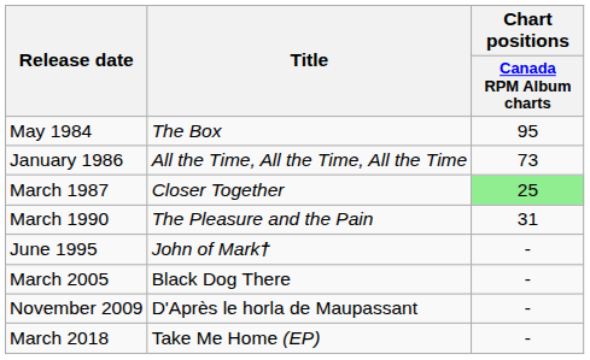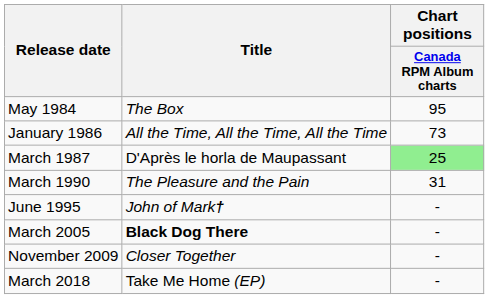 <table class="wikitable">
 <tr>
 <th rowspan="2">Release date</th>
 <th rowspan="2">Title</th>
 <th colspan="1">Chart positions</th>
 </tr>
 <tr style="font-size:smaller;">
 <th width="90"><a href='#'>Canada</a><br>RPM Album charts</th>
 </tr>
 <tr>
 <td>May 1984</td>
 <td><em>The Box</em></td>
 <td align="center">95</td>
 </tr>
 <tr>
 <td>January 1986</td>
 <td><em>All the Time, All the Time, All the Time</em></td>
 <td align="center">73</td>
 </tr>
 <tr>
 <td>March 1987</td>
-<td><em>Closer Together</em></td>
+<td></em>D'Après le horla de Maupassant<em></td>
 <td align="center" style="background: lightgreen;">25</td>
 </tr>
 <tr>
 <td>March 1990</td>
 <td><em>The Pleasure and the Pain</em></td>
 <td align="center">31</td>
 </tr>
 <tr>
 <td>June 1995</td>
 <td><em>John of Mark<strong><em>†<strong></td>
 <td align="center">-</td>
 </tr>
 <tr>
 <td>March 2005</td>
-<td></em>Black Dog There<em></td>
+<td><strong></em>Black Dog There<em></strong></td>
 <td align="center">-</td>
 </tr>
 <tr>
 <td>November 2009</td>
-<td></em>D'Après le horla de Maupassant<em></td>
+<td><em>Closer Together</em></td>
 <td align="center">-</td>
 </tr>
 <tr>
 <td>March 2018</td>
 <td></em>Take Me Home<em> (EP)</td>
 <td align="center">-</td>
 </tr>
 </table>
